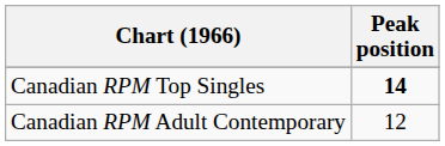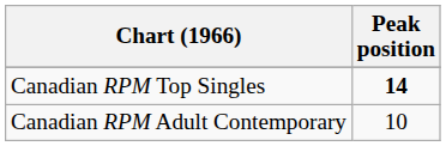 <table class="wikitable sortable">
 <tr>
 <th align="left">Chart (1966)</th>
 <th align="center">Peak<br>position</th>
 </tr>
 <tr>
 </tr>
 <tr>
 </tr>
 <tr>
 </tr>
 <tr>
 <td align="left">Canadian <em>RPM</em> Top Singles</td>
 <td align="center"><strong>14</strong></td>
 </tr>
 <tr>
 <td align="left">Canadian <em>RPM</em> Adult Contemporary</td>
-<td align="center">12</td>
+<td align="center">10</td>
 </tr>
 </table>
